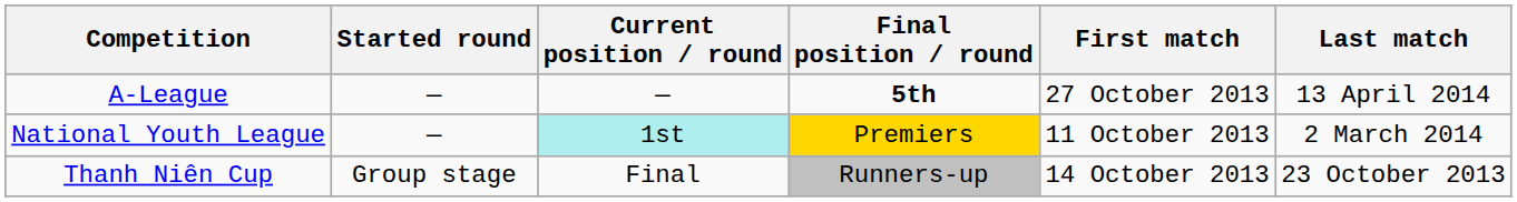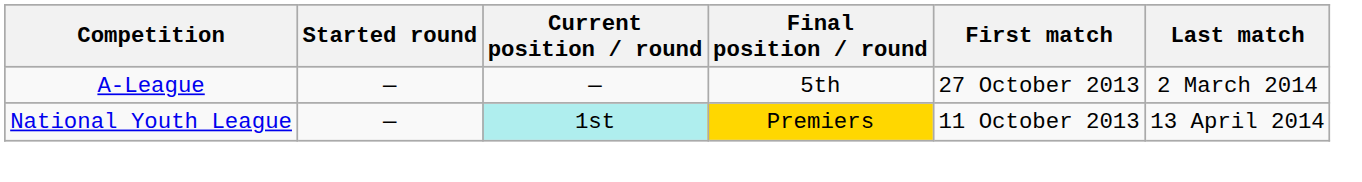 <table class="wikitable">
 <tr>
 <th>Competition</th>
 <th>Started round</th>
 <th>Current <br>position / round</th>
 <th>Final <br>position / round</th>
 <th>First match</th>
 <th>Last match</th>
 </tr>
 <tr style="text-align: center">
 <td><a href='#'>A-League</a></td>
 <td>—</td>
 <td>—</td>
-<td><strong>5th</strong></td>
+<td>5th</td>
 <td>27 October 2013</td>
-<td>13 April 2014</td>
+<td>2 March 2014</td>
 </tr>
 <tr style="text-align: center">
 <td><a href='#'>National Youth League</a></td>
 <td>—</td>
 <td style="background: paleturquoise;">1st</td>
 <td bgcolor=gold>Premiers</td>
 <td>11 October 2013</td>
-<td>2 March 2014</td>
-</tr>
-<tr style="text-align: center">
-<td><a href='#'>Thanh Niên Cup</a></td>
-<td>Group stage</td>
-<td>Final</td>
-<td bgcolor=silver>Runners-up</td>
-<td>14 October 2013</td>
-<td>23 October 2013</td>
+<td>13 April 2014</td>
 </tr>
 </table>
